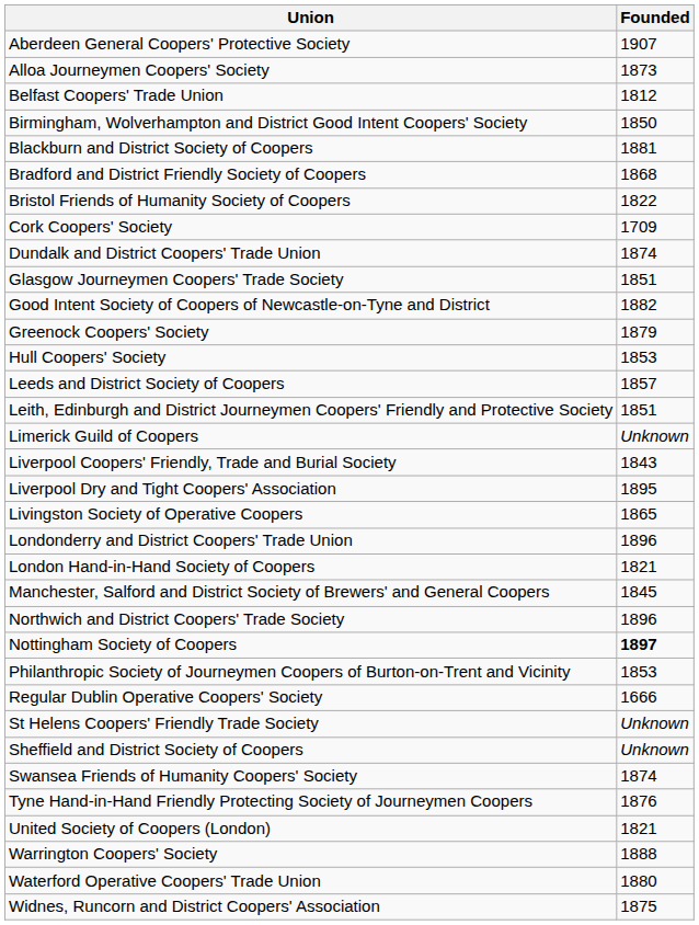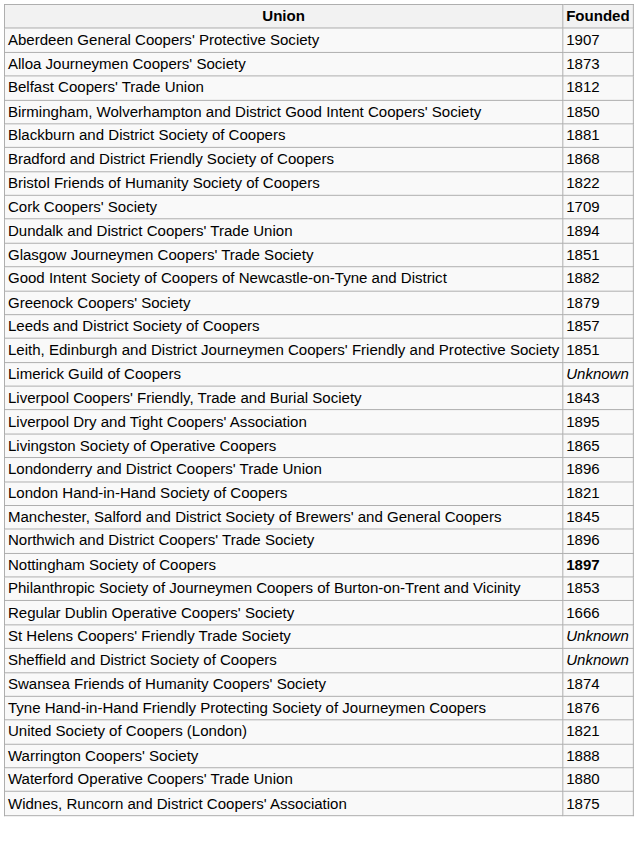 <table class="wikitable sortable">
 <tr>
 <th>Union</th>
 <th>Founded</th>
 </tr>
 <tr>
 <td>Aberdeen General Coopers' Protective Society</td>
 <td>1907</td>
 </tr>
 <tr>
 <td>Alloa Journeymen Coopers' Society</td>
 <td>1873</td>
 </tr>
 <tr>
 <td>Belfast Coopers' Trade Union</td>
 <td>1812</td>
 </tr>
 <tr>
 <td>Birmingham, Wolverhampton and District Good Intent Coopers' Society</td>
 <td>1850</td>
 </tr>
 <tr>
 <td>Blackburn and District Society of Coopers</td>
 <td>1881</td>
 </tr>
 <tr>
 <td>Bradford and District Friendly Society of Coopers</td>
 <td>1868</td>
 </tr>
 <tr>
 <td>Bristol Friends of Humanity Society of Coopers</td>
 <td>1822</td>
 </tr>
 <tr>
 <td>Cork Coopers' Society</td>
 <td>1709</td>
 </tr>
 <tr>
 <td>Dundalk and District Coopers' Trade Union</td>
-<td>1874</td>
+<td>1894</td>
 </tr>
 <tr>
 <td>Glasgow Journeymen Coopers' Trade Society</td>
 <td>1851</td>
 </tr>
 <tr>
 <td>Good Intent Society of Coopers of Newcastle-on-Tyne and District</td>
 <td>1882</td>
 </tr>
 <tr>
 <td>Greenock Coopers' Society</td>
 <td>1879</td>
-</tr>
-<tr>
-<td>Hull Coopers' Society</td>
-<td>1853</td>
 </tr>
 <tr>
 <td>Leeds and District Society of Coopers</td>
 <td>1857</td>
 </tr>
 <tr>
 <td>Leith, Edinburgh and District Journeymen Coopers' Friendly and Protective Society</td>
 <td>1851</td>
 </tr>
 <tr>
 <td>Limerick Guild of Coopers</td>
 <td><em>Unknown</em></td>
 </tr>
 <tr>
 <td>Liverpool Coopers' Friendly, Trade and Burial Society</td>
 <td>1843</td>
 </tr>
 <tr>
 <td>Liverpool Dry and Tight Coopers' Association</td>
 <td>1895</td>
 </tr>
 <tr>
 <td>Livingston Society of Operative Coopers</td>
 <td>1865</td>
 </tr>
 <tr>
 <td>Londonderry and District Coopers' Trade Union</td>
 <td>1896</td>
 </tr>
 <tr>
 <td>London Hand-in-Hand Society of Coopers</td>
 <td>1821</td>
 </tr>
 <tr>
 <td>Manchester, Salford and District Society of Brewers' and General Coopers</td>
 <td>1845</td>
 </tr>
 <tr>
 <td>Northwich and District Coopers' Trade Society</td>
 <td>1896</td>
 </tr>
 <tr>
 <td>Nottingham Society of Coopers</td>
 <td><strong>1897</strong></td>
 </tr>
 <tr>
 <td>Philanthropic Society of Journeymen Coopers of Burton-on-Trent and Vicinity</td>
 <td>1853</td>
 </tr>
 <tr>
 <td>Regular Dublin Operative Coopers' Society</td>
 <td>1666</td>
 </tr>
 <tr>
 <td>St Helens Coopers' Friendly Trade Society</td>
 <td><em>Unknown</em></td>
 </tr>
 <tr>
 <td>Sheffield and District Society of Coopers</td>
 <td><em>Unknown</em></td>
 </tr>
 <tr>
 <td>Swansea Friends of Humanity Coopers' Society</td>
 <td>1874</td>
 </tr>
 <tr>
 <td>Tyne Hand-in-Hand Friendly Protecting Society of Journeymen Coopers</td>
 <td>1876</td>
 </tr>
 <tr>
 <td>United Society of Coopers (London)</td>
 <td>1821</td>
 </tr>
 <tr>
 <td>Warrington Coopers' Society</td>
 <td>1888</td>
 </tr>
 <tr>
 <td>Waterford Operative Coopers' Trade Union</td>
 <td>1880</td>
 </tr>
 <tr>
 <td>Widnes, Runcorn and District Coopers' Association</td>
 <td>1875</td>
 </tr>
 </table>
